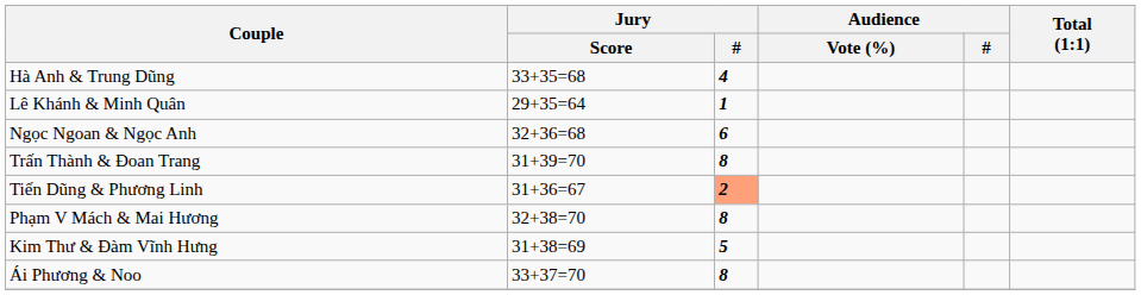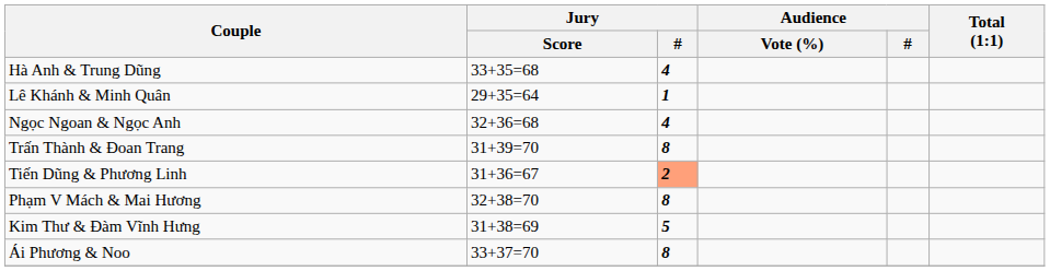 <table class="wikitable" style="width:80%;">
 <tr>
 <th rowspan=2 style="width:20%;">Couple</th>
 <th colspan=2 style="width:10%;">Jury</th>
 <th colspan=2 style="width:10%;">Audience</th>
 <th rowspan=2 style="width:5%;">Total<br> (1:1)</th>
 </tr>
 <tr>
 <th>Score</th>
 <th>#</th>
 <th>Vote (%)</th>
 <th>#</th>
 </tr>
 <tr>
 <td>Hà Anh & Trung Dũng</td>
 <td>33+35=68</td>
 <td><strong><em>4</em></strong></td>
 <td></td>
 <td><strong><em></em></strong></td>
 <td><strong><em></em></strong></td>
 </tr>
 <tr>
 <td>Lê Khánh & Minh Quân</td>
 <td>29+35=64</td>
 <td><strong><em>1</em></strong></td>
 <td></td>
 <td><strong><em></em></strong></td>
 <td><strong><em></em></strong></td>
 </tr>
 <tr>
 <td>Ngọc Ngoan & Ngọc Anh</td>
 <td>32+36=68</td>
-<td><strong><em>6</em></strong></td>
+<td><strong><em>4</em></strong></td>
 <td></td>
 <td><strong><em></em></strong></td>
 <td><strong><em></em></strong></td>
 </tr>
 <tr>
 <td>Trấn Thành & Đoan Trang</td>
 <td>31+39=70</td>
 <td><strong><em>8</em></strong></td>
 <td></td>
 <td><strong><em></em></strong></td>
 <td><strong><em></em></strong></td>
 </tr>
 <tr>
 <td>Tiến Dũng & Phương Linh</td>
 <td>31+36=67</td>
 <td style="background: lightsalmon;"><strong><em>2</em></strong></td>
 <td></td>
 <td><strong><em></em></strong></td>
 <td><strong><em></em></strong></td>
 </tr>
 <tr>
 <td>Phạm V Mách & Mai Hương</td>
 <td>32+38=70</td>
 <td><strong><em>8</em></strong></td>
 <td></td>
 <td><strong><em></em></strong></td>
 <td><strong><em></em></strong></td>
 </tr>
 <tr>
 <td>Kim Thư & Đàm Vĩnh Hưng</td>
 <td>31+38=69</td>
 <td><strong><em>5</em></strong></td>
 <td></td>
 <td><strong><em></em></strong></td>
 <td><strong><em></em></strong></td>
 </tr>
 <tr>
 <td>Ái Phương & Noo</td>
 <td>33+37=70</td>
 <td><strong><em>8</em></strong></td>
 <td></td>
 <td><strong><em></em></strong></td>
 <td><strong><em></em></strong></td>
 </tr>
 <tr>
 </tr>
 </table>
